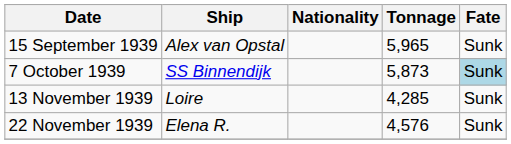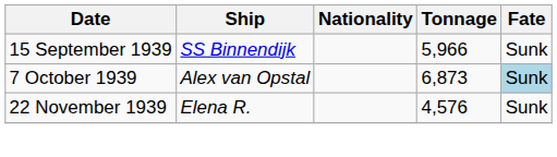 <table class="wikitable sortable" style="margin:1em auto;">
 <tr>
 <th>Date</th>
 <th>Ship</th>
 <th>Nationality</th>
 <th>Tonnage</th>
 <th>Fate</th>
 </tr>
 <tr>
 <td>15 September 1939</td>
-<td><em>Alex van Opstal</em></td>
+<td><em><a href='#'>SS Binnendijk</a></em></td>
 <td></td>
-<td>5,965</td>
+<td>5,966</td>
 <td>Sunk</td>
 </tr>
 <tr>
 <td>7 October 1939</td>
-<td><em><a href='#'>SS Binnendijk</a></em></td>
+<td><em>Alex van Opstal</em></td>
 <td></td>
-<td>5,873</td>
+<td>6,873</td>
 <td style="background: lightblue;">Sunk</td>
-</tr>
-<tr>
-<td>13 November 1939</td>
-<td><em>Loire</em></td>
-<td></td>
-<td>4,285</td>
-<td>Sunk</td>
 </tr>
 <tr>
 <td>22 November 1939</td>
 <td><em>Elena R.</em></td>
 <td></td>
 <td>4,576</td>
 <td>Sunk</td>
 </tr>
 <tr>
 </tr>
 </table>
